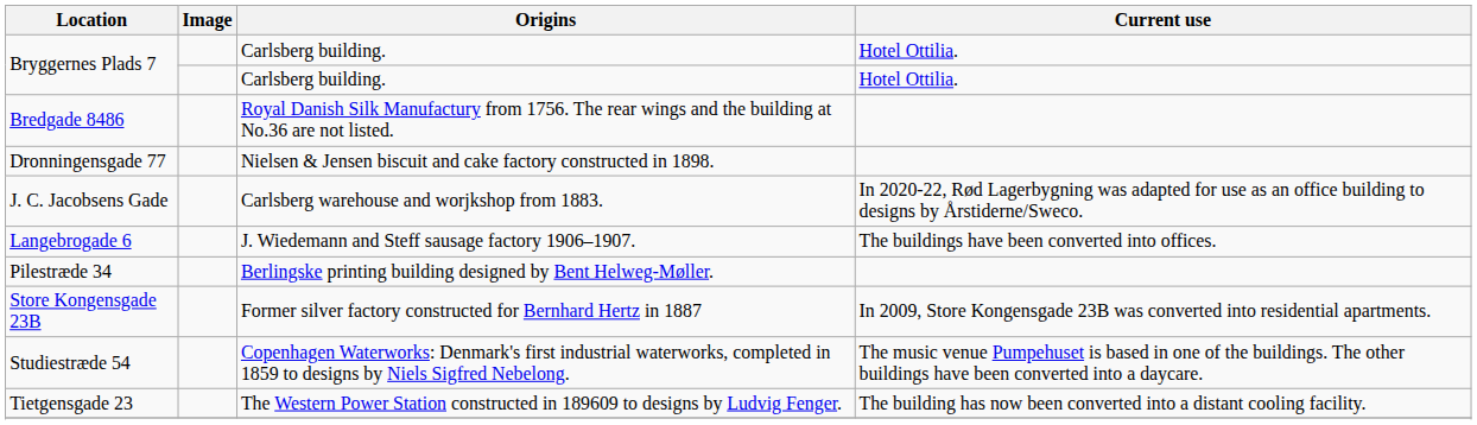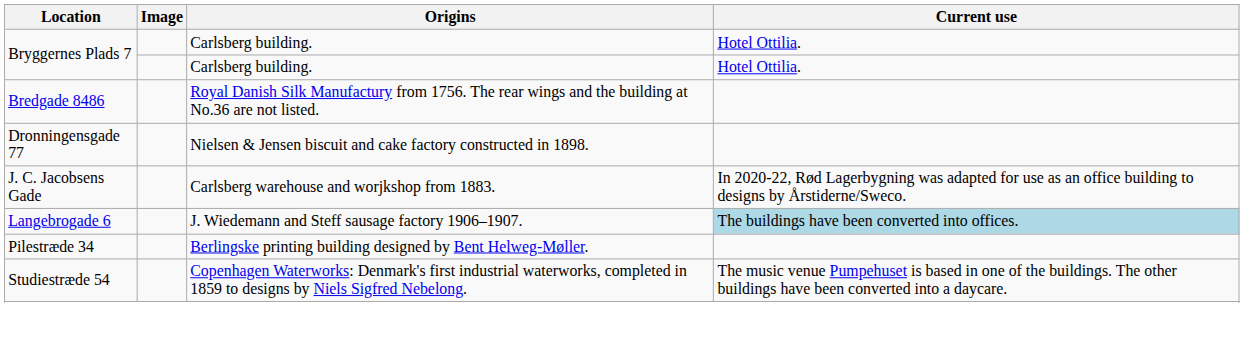 <table class="wikitable sortable">
 <tr>
 <th>Location</th>
 <th>Image</th>
 <th>Origins</th>
 <th>Current use</th>
 </tr>
 <tr>
 <td rowspan="2">Bryggernes Plads 7</td>
 <td></td>
 <td>Carlsberg building.</td>
 <td><a href='#'>Hotel Ottilia</a>.</td>
 </tr>
 <tr>
 <td></td>
 <td>Carlsberg building.</td>
 <td><a href='#'>Hotel Ottilia</a>.</td>
 </tr>
 <tr>
 <td><a href='#'>Bredgade 8486</a></td>
 <td></td>
 <td><a href='#'>Royal Danish Silk Manufactury</a> from 1756. The rear wings and the building at No.36 are not listed.</td>
 </tr>
 <tr>
 <td>Dronningensgade 77</td>
 <td></td>
 <td>Nielsen & Jensen biscuit and cake factory constructed in 1898.</td>
 <td></td>
 </tr>
 <tr>
 <td>J. C. Jacobsens Gade</td>
 <td></td>
 <td>Carlsberg warehouse and worjkshop from 1883.</td>
 <td>In 2020-22, Rød Lagerbygning was adapted for use as an office building to designs by Årstiderne/Sweco.</td>
 </tr>
 <tr>
 <td><a href='#'>Langebrogade 6</a></td>
 <td></td>
 <td>J. Wiedemann and Steff sausage factory 1906–1907.</td>
-<td>The buildings have been converted into offices.</td>
+<td style="background: lightblue;">The buildings have been converted into offices.</td>
 </tr>
 <tr>
 <td>Pilestræde 34</td>
 <td></td>
 <td><a href='#'>Berlingske</a> printing building designed by <a href='#'>Bent Helweg-Møller</a>.</td>
 <td></td>
 </tr>
 <tr>
-<td><a href='#'>Store Kongensgade 23B</a></td>
-<td></td>
-<td>Former silver factory constructed for <a href='#'>Bernhard Hertz</a> in 1887</td>
-<td>In 2009, Store Kongensgade 23B was converted into residential apartments.</td>
-</tr>
-<tr>
 <td>Studiestræde 54</td>
 <td></td>
 <td><a href='#'>Copenhagen Waterworks</a>: Denmark's first industrial waterworks, completed in 1859 to designs by <a href='#'>Niels Sigfred Nebelong</a>.</td>
 <td>The music venue <a href='#'>Pumpehuset</a> is based in one of the buildings. The other buildings have been converted into a daycare.</td>
 </tr>
 <tr>
-<td>Tietgensgade 23</td>
-<td></td>
-<td>The <a href='#'>Western Power Station</a> constructed in 189609 to designs by <a href='#'>Ludvig Fenger</a>.</td>
-<td>The building has now been converted into a distant cooling facility.</td>
-</tr>
-<tr>
 </tr>
 <tr>
 </tr>
 </table>
